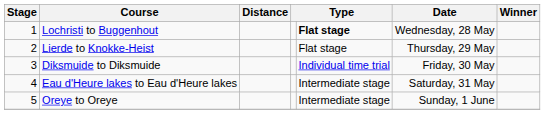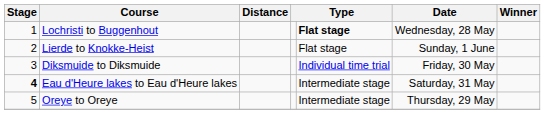 <table class="wikitable">
 <tr>
 <th>Stage</th>
 <th>Course</th>
 <th>Distance</th>
 <th colspan="2">Type</th>
 <th>Date</th>
 <th>Winner</th>
 </tr>
 <tr>
 <td align=right>1</td>
 <td><a href='#'>Lochristi</a> to <a href='#'>Buggenhout</a></td>
 <td align=center></td>
 <td></td>
 <td><strong>Flat stage</strong></td>
 <td align=right>Wednesday, 28 May</td>
 <td></td>
 </tr>
 <tr>
 <td align=right>2</td>
 <td><a href='#'>Lierde</a> to <a href='#'>Knokke-Heist</a></td>
 <td align=center></td>
 <td></td>
 <td>Flat stage</td>
-<td align=right>Thursday, 29 May</td>
+<td align=right>Sunday, 1 June</td>
 <td></td>
 </tr>
 <tr>
 <td align=right>3</td>
 <td><a href='#'>Diksmuide</a> to Diksmuide</td>
 <td align=center></td>
 <td></td>
 <td><a href='#'>Individual time trial</a></td>
 <td align=right>Friday, 30 May</td>
 <td></td>
 </tr>
 <tr>
-<td align=right>4</td>
+<td align=right><strong>4</strong></td>
 <td><a href='#'>Eau d'Heure lakes</a> to Eau d'Heure lakes</td>
 <td align=center></td>
 <td></td>
 <td>Intermediate stage</td>
 <td align=right>Saturday, 31 May</td>
 <td></td>
 </tr>
 <tr>
 <td align=right>5</td>
 <td><a href='#'>Oreye</a> to Oreye</td>
 <td align=center></td>
 <td></td>
 <td>Intermediate stage</td>
-<td align=right>Sunday, 1 June</td>
+<td align=right>Thursday, 29 May</td>
 <td></td>
 </tr>
 <tr>
 </tr>
 </table>
